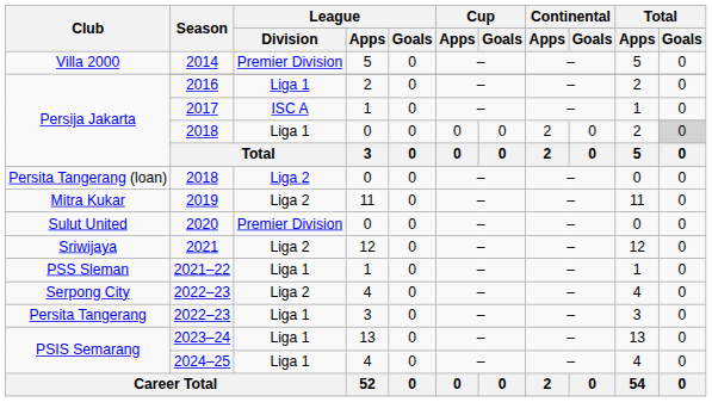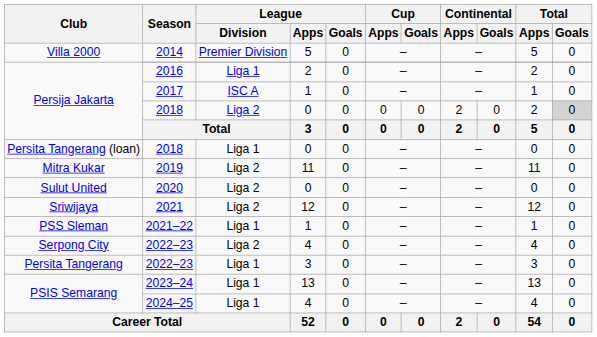 <table class=wikitable style="text-align:center">
 <tr>
 <th rowspan=2>Club</th>
 <th rowspan=2>Season</th>
 <th colspan=3>League</th>
 <th colspan=2>Cup</th>
 <th colspan=2>Continental</th>
 <th colspan=2>Total</th>
 </tr>
 <tr>
 <th>Division</th>
 <th>Apps</th>
 <th>Goals</th>
 <th>Apps</th>
 <th>Goals</th>
 <th>Apps</th>
 <th>Goals</th>
 <th>Apps</th>
 <th>Goals</th>
 </tr>
 <tr>
 <td><a href='#'>Villa 2000</a></td>
 <td><a href='#'>2014</a></td>
 <td><a href='#'>Premier Division</a></td>
 <td>5</td>
 <td>0</td>
 <td colspan=2>–</td>
 <td colspan=2>–</td>
 <td>5</td>
 <td>0</td>
 </tr>
 <tr>
 <td rowspan="5"><a href='#'>Persija Jakarta</a></td>
 </tr>
 <tr>
 <td><a href='#'>2016</a></td>
 <td rowspan="1"><a href='#'>Liga 1</a></td>
 <td>2</td>
 <td>0</td>
 <td colspan=2>–</td>
 <td colspan=2>–</td>
 <td>2</td>
 <td>0</td>
 </tr>
 <tr>
 <td><a href='#'>2017</a></td>
 <td><a href='#'>ISC A</a></td>
 <td>1</td>
 <td>0</td>
 <td colspan=2>–</td>
 <td colspan=2>–</td>
 <td>1</td>
 <td>0</td>
 </tr>
 <tr>
 <td><a href='#'>2018</a></td>
-<td rowspan="1">Liga 1</td>
+<td rowspan="1"><a href='#'>Liga 2</a></td>
 <td>0</td>
 <td>0</td>
 <td>0</td>
 <td>0</td>
 <td>2</td>
 <td>0</td>
 <td>2</td>
 <td style="background: lightgrey;">0</td>
 </tr>
 <tr>
 <th colspan="2">Total</th>
 <th>3</th>
 <th>0</th>
 <th>0</th>
 <th>0</th>
 <th>2</th>
 <th>0</th>
 <th>5</th>
 <th>0</th>
 </tr>
 <tr>
 <td><a href='#'>Persita Tangerang</a> (loan)</td>
 <td><a href='#'>2018</a></td>
-<td rowspan="1"><a href='#'>Liga 2</a></td>
+<td rowspan="1">Liga 1</td>
 <td>0</td>
 <td>0</td>
 <td colspan=2>–</td>
 <td colspan=2>–</td>
 <td>0</td>
 <td>0</td>
 </tr>
 <tr>
 <td><a href='#'>Mitra Kukar</a></td>
 <td><a href='#'>2019</a></td>
 <td rowspan="1">Liga 2</td>
 <td>11</td>
 <td>0</td>
 <td colspan=2>–</td>
 <td colspan=2>–</td>
 <td>11</td>
 <td>0</td>
 </tr>
 <tr>
 <td><a href='#'>Sulut United</a></td>
 <td><a href='#'>2020</a></td>
-<td><a href='#'>Premier Division</a></td>
+<td rowspan="1">Liga 2</td>
 <td>0</td>
 <td>0</td>
 <td colspan=2>–</td>
 <td colspan=2>–</td>
 <td>0</td>
 <td>0</td>
 </tr>
 <tr>
 <td><a href='#'>Sriwijaya</a></td>
 <td><a href='#'>2021</a></td>
 <td rowspan="1">Liga 2</td>
 <td>12</td>
 <td>0</td>
 <td colspan=2>–</td>
 <td colspan=2>–</td>
 <td>12</td>
 <td>0</td>
 </tr>
 <tr>
 <td><a href='#'>PSS Sleman</a></td>
 <td><a href='#'>2021–22</a></td>
 <td rowspan="1">Liga 1</td>
 <td>1</td>
 <td>0</td>
 <td colspan=2>–</td>
 <td colspan=2>–</td>
 <td>1</td>
 <td>0</td>
 </tr>
 <tr>
 <td><a href='#'>Serpong City</a></td>
 <td><a href='#'>2022–23</a></td>
 <td rowspan="1">Liga 2</td>
 <td>4</td>
 <td>0</td>
 <td colspan=2>–</td>
 <td colspan=2>–</td>
 <td>4</td>
 <td>0</td>
 </tr>
 <tr>
 <td><a href='#'>Persita Tangerang</a></td>
 <td><a href='#'>2022–23</a></td>
 <td rowspan="1">Liga 1</td>
 <td>3</td>
 <td>0</td>
 <td colspan=2>–</td>
 <td colspan=2>–</td>
 <td>3</td>
 <td>0</td>
 </tr>
 <tr>
 <td rowspan="2"><a href='#'>PSIS Semarang</a></td>
 <td><a href='#'>2023–24</a></td>
 <td>Liga 1</td>
 <td>13</td>
 <td>0</td>
 <td colspan="2">–</td>
 <td colspan="2">–</td>
 <td>13</td>
 <td>0</td>
 </tr>
 <tr>
 <td><a href='#'>2024–25</a></td>
 <td>Liga 1</td>
 <td>4</td>
 <td>0</td>
 <td colspan="2">–</td>
 <td colspan="2">–</td>
 <td>4</td>
 <td>0</td>
 </tr>
 <tr>
 <th colspan="3">Career Total</th>
 <th>52</th>
 <th>0</th>
 <th>0</th>
 <th>0</th>
 <th>2</th>
 <th>0</th>
 <th>54</th>
 <th>0</th>
 </tr>
 </table>
